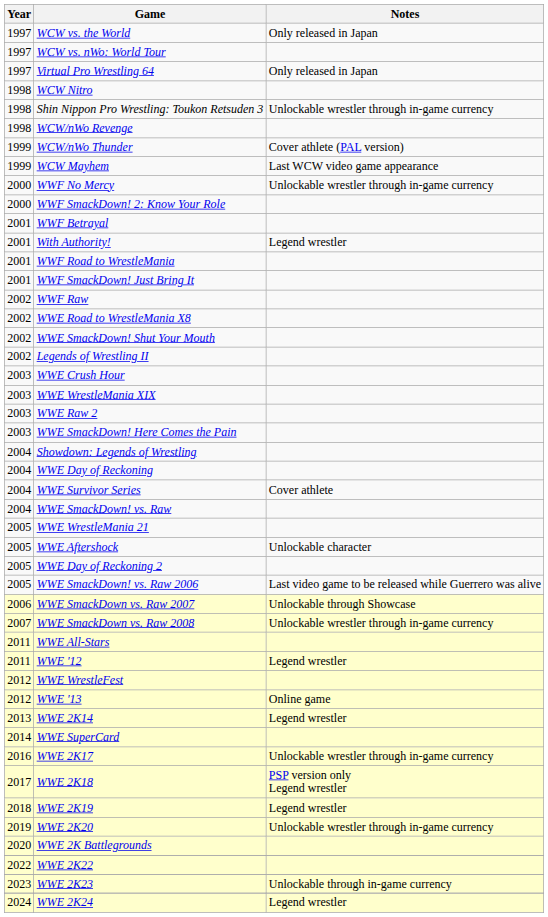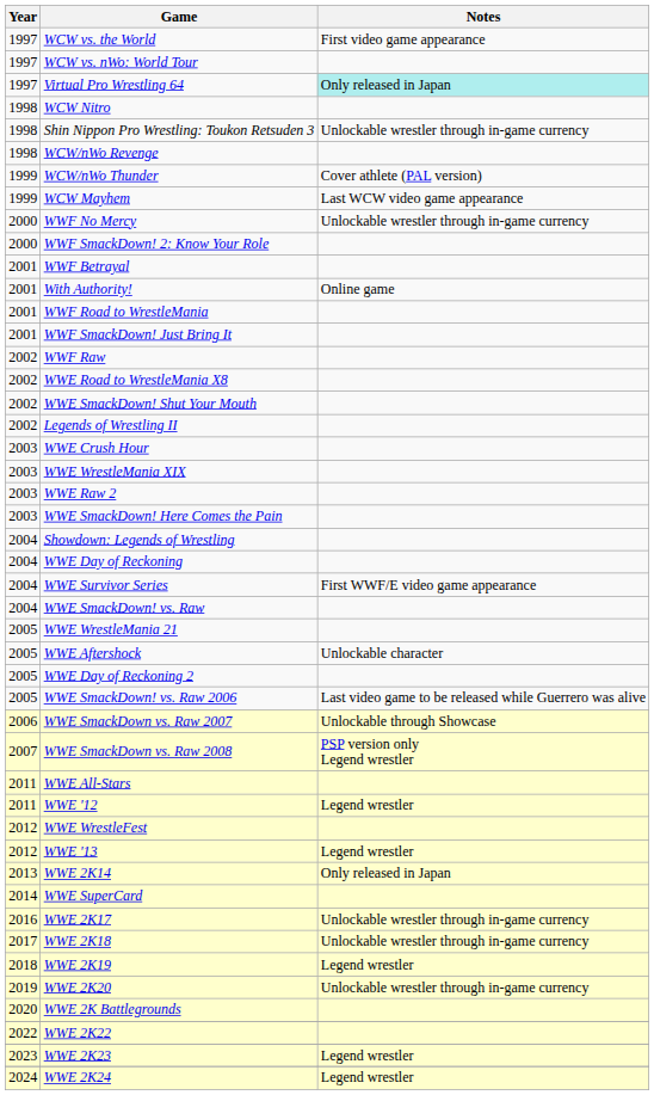 <table class="wikitable sortable">
 <tr>
 <th>Year</th>
 <th>Game</th>
 <th>Notes</th>
 </tr>
 <tr>
 <td>1997</td>
 <td><em><a href='#'>WCW vs. the World</a></em></td>
-<td>Only released in Japan</td>
+<td>First video game appearance</td>
 </tr>
 <tr>
 <td>1997</td>
 <td><em><a href='#'>WCW vs. nWo: World Tour</a></em></td>
 <td></td>
 </tr>
 <tr>
 <td>1997</td>
 <td><em><a href='#'>Virtual Pro Wrestling 64</a></em></td>
-<td>Only released in Japan</td>
+<td style="background: paleturquoise;">Only released in Japan</td>
 </tr>
 <tr>
 <td>1998</td>
 <td><em><a href='#'>WCW Nitro</a></em></td>
 <td></td>
 </tr>
 <tr>
 <td>1998</td>
 <td><em>Shin Nippon Pro Wrestling: Toukon Retsuden 3</em></td>
 <td>Unlockable wrestler through in-game currency</td>
 </tr>
 <tr>
 <td>1998</td>
 <td><em><a href='#'>WCW/nWo Revenge</a></em></td>
 <td></td>
 </tr>
 <tr>
 <td>1999</td>
 <td><em><a href='#'>WCW/nWo Thunder</a></em></td>
 <td>Cover athlete (<a href='#'>PAL</a> version)</td>
 </tr>
 <tr>
 <td>1999</td>
 <td><em><a href='#'>WCW Mayhem</a></em></td>
 <td>Last WCW video game appearance</td>
 </tr>
 <tr>
 <td>2000</td>
 <td><em><a href='#'>WWF No Mercy</a></em></td>
 <td>Unlockable wrestler through in-game currency</td>
 </tr>
 <tr>
 <td>2000</td>
 <td><em><a href='#'>WWF SmackDown! 2: Know Your Role</a></em></td>
 <td></td>
 </tr>
 <tr>
 <td>2001</td>
 <td><em><a href='#'>WWF Betrayal</a></em></td>
 <td></td>
 </tr>
 <tr>
 <td>2001</td>
 <td><em><a href='#'>With Authority!</a></em></td>
-<td>Legend wrestler</td>
+<td>Online game</td>
 </tr>
 <tr>
 <td>2001</td>
 <td><em><a href='#'>WWF Road to WrestleMania</a></em></td>
 <td></td>
 </tr>
 <tr>
 <td>2001</td>
 <td><em><a href='#'>WWF SmackDown! Just Bring It</a></em></td>
 <td></td>
 </tr>
 <tr>
 <td>2002</td>
 <td><em><a href='#'>WWF Raw</a></em></td>
 <td></td>
 </tr>
 <tr>
 <td>2002</td>
 <td><em><a href='#'>WWE Road to WrestleMania X8</a></em></td>
 <td></td>
 </tr>
 <tr>
 <td>2002</td>
 <td><em><a href='#'>WWE SmackDown! Shut Your Mouth</a></em></td>
 <td></td>
 </tr>
 <tr>
 <td>2002</td>
 <td><em><a href='#'>Legends of Wrestling II</a></em></td>
 <td></td>
 </tr>
 <tr>
 <td>2003</td>
 <td><em><a href='#'>WWE Crush Hour</a></em></td>
 <td></td>
 </tr>
 <tr>
 <td>2003</td>
 <td><em><a href='#'>WWE WrestleMania XIX</a></em></td>
 <td></td>
 </tr>
 <tr>
 <td>2003</td>
 <td><em><a href='#'>WWE Raw 2</a></em></td>
 <td></td>
 </tr>
 <tr>
 <td>2003</td>
 <td><em><a href='#'>WWE SmackDown! Here Comes the Pain</a></em></td>
 <td></td>
 </tr>
 <tr>
 <td>2004</td>
 <td><em><a href='#'>Showdown: Legends of Wrestling</a></em></td>
 <td></td>
 </tr>
 <tr>
 <td>2004</td>
 <td><em><a href='#'>WWE Day of Reckoning</a></em></td>
 <td></td>
 </tr>
 <tr>
 <td>2004</td>
 <td><em><a href='#'>WWE Survivor Series</a></em></td>
-<td>Cover athlete</td>
+<td>First WWF/E video game appearance</td>
 </tr>
 <tr>
 <td>2004</td>
 <td><em><a href='#'>WWE SmackDown! vs. Raw</a></em></td>
 <td></td>
 </tr>
 <tr>
 <td>2005</td>
 <td><em><a href='#'>WWE WrestleMania 21</a></em></td>
 <td></td>
 </tr>
 <tr>
 <td>2005</td>
 <td><em><a href='#'>WWE Aftershock</a></em></td>
 <td>Unlockable character</td>
 </tr>
 <tr>
 <td>2005</td>
 <td><em><a href='#'>WWE Day of Reckoning 2</a></em></td>
 <td></td>
 </tr>
 <tr>
 <td>2005</td>
 <td><em><a href='#'>WWE SmackDown! vs. Raw 2006</a></em></td>
 <td>Last video game to be released while Guerrero was alive</td>
 </tr>
 <tr style="background:#FFFFCC;">
 <td>2006</td>
 <td><em><a href='#'>WWE SmackDown vs. Raw 2007</a></em></td>
 <td>Unlockable through Showcase</td>
 </tr>
 <tr style="background:#FFFFCC;">
 <td>2007</td>
 <td><em><a href='#'>WWE SmackDown vs. Raw 2008</a></em></td>
-<td>Unlockable wrestler through in-game currency</td>
+<td><a href='#'>PSP</a> version only <br> Legend wrestler</td>
 </tr>
 <tr style="background:#FFFFCC;">
 <td>2011</td>
 <td><em><a href='#'>WWE All-Stars</a></em></td>
 <td></td>
 </tr>
 <tr style="background:#FFFFCC;">
 <td>2011</td>
 <td><em><a href='#'>WWE '12</a></em></td>
 <td>Legend wrestler</td>
 </tr>
 <tr style="background:#FFFFCC;">
 <td>2012</td>
 <td><em><a href='#'>WWE WrestleFest</a></em></td>
 <td></td>
 </tr>
 <tr style="background:#FFFFCC;">
 <td>2012</td>
 <td><em><a href='#'>WWE '13</a></em></td>
-<td>Online game</td>
+<td>Legend wrestler</td>
 </tr>
 <tr style="background:#FFFFCC;">
 <td>2013</td>
 <td><em><a href='#'>WWE 2K14</a></em></td>
-<td>Legend wrestler</td>
+<td>Only released in Japan</td>
 </tr>
 <tr style="background:#FFFFCC;">
 <td>2014</td>
 <td><em><a href='#'>WWE SuperCard</a></em></td>
 <td></td>
 </tr>
 <tr style="background:#FFFFCC;">
 <td>2016</td>
 <td><em><a href='#'>WWE 2K17</a></em></td>
 <td>Unlockable wrestler through in-game currency</td>
 </tr>
 <tr style="background:#FFFFCC;">
 <td>2017</td>
 <td><em><a href='#'>WWE 2K18</a></em></td>
-<td><a href='#'>PSP</a> version only <br> Legend wrestler</td>
+<td>Unlockable wrestler through in-game currency</td>
 </tr>
 <tr style="background:#FFFFCC;">
 <td>2018</td>
 <td><em><a href='#'>WWE 2K19</a></em></td>
 <td>Legend wrestler</td>
 </tr>
 <tr style="background:#FFFFCC;">
 <td>2019</td>
 <td><em><a href='#'>WWE 2K20</a></em></td>
 <td>Unlockable wrestler through in-game currency</td>
 </tr>
 <tr style="background:#FFFFCC;">
 <td>2020</td>
 <td><em><a href='#'>WWE 2K Battlegrounds</a></em></td>
 <td></td>
 </tr>
 <tr>
 </tr>
 <tr style="background:#FFFFCC;">
 <td>2022</td>
 <td><em><a href='#'>WWE 2K22</a></em></td>
 <td></td>
 </tr>
 <tr>
 </tr>
 <tr style="background:#FFFFCC;">
 <td>2023</td>
 <td><em><a href='#'>WWE 2K23</a></em></td>
-<td>Unlockable through in-game currency</td>
+<td>Legend wrestler</td>
 </tr>
 <tr>
 </tr>
 <tr style="background:#FFFFCC;">
 <td>2024</td>
 <td><em><a href='#'>WWE 2K24</a></em></td>
 <td>Legend wrestler</td>
 </tr>
 </table>
